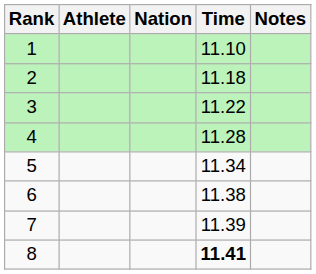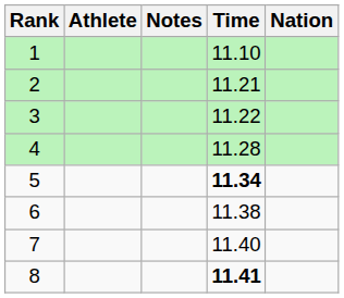 <table class="wikitable sortable" style="text-align:center">
 <tr>
 <th>Rank</th>
 <th>Athlete</th>
+<th>Notes</th>
+<th>Time</th>
 <th>Nation</th>
-<th>Time</th>
-<th>Notes</th>
 </tr>
 <tr bgcolor=#bbf3bb>
 <td>1</td>
 <td align=left></td>
+<td></td>
+<td>11.10</td>
 <td align=left></td>
-<td>11.10</td>
-<td></td>
 </tr>
 <tr bgcolor=#bbf3bb>
 <td>2</td>
 <td align=left></td>
+<td></td>
+<td>11.21</td>
 <td align=left></td>
-<td>11.18</td>
-<td></td>
 </tr>
 <tr bgcolor=#bbf3bb>
 <td>3</td>
 <td align=left></td>
+<td></td>
+<td>11.22</td>
 <td align=left></td>
-<td>11.22</td>
-<td></td>
 </tr>
 <tr bgcolor=#bbf3bb>
 <td>4</td>
 <td align=left></td>
+<td></td>
+<td>11.28</td>
 <td align=left></td>
-<td>11.28</td>
-<td></td>
 </tr>
 <tr>
 <td>5</td>
 <td align=left></td>
+<td></td>
+<td><strong>11.34</strong></td>
 <td align=left></td>
-<td>11.34</td>
-<td></td>
 </tr>
 <tr>
 <td>6</td>
 <td align=left></td>
+<td></td>
+<td>11.38</td>
 <td align=left></td>
-<td>11.38</td>
-<td></td>
 </tr>
 <tr>
 <td>7</td>
 <td align=left></td>
+<td></td>
+<td>11.40</td>
 <td align=left></td>
-<td>11.39</td>
-<td></td>
 </tr>
 <tr>
 <td>8</td>
 <td align=left></td>
+<td></td>
+<td><strong>11.41</strong></td>
 <td align=left></td>
-<td><strong>11.41</strong></td>
-<td></td>
 </tr>
 </table>
